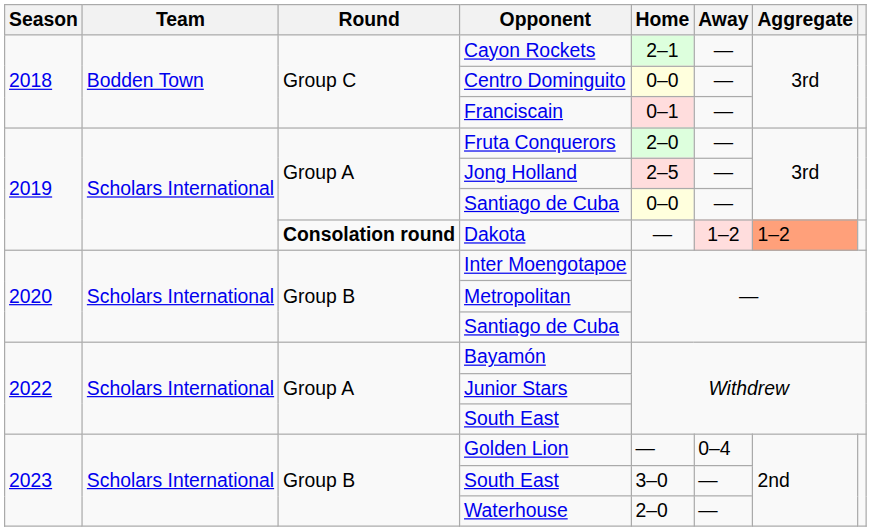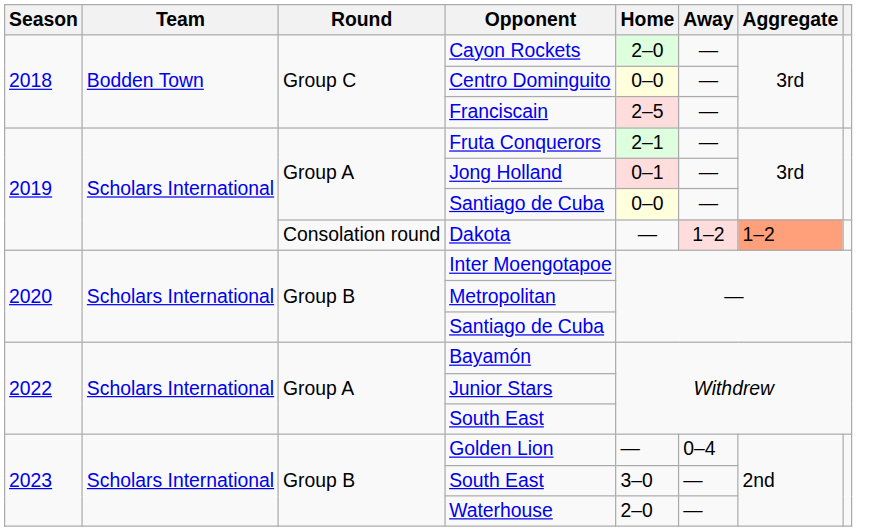 <table class="wikitable">
 <tr>
 <th>Season</th>
 <th>Team</th>
 <th>Round</th>
 <th>Opponent</th>
 <th>Home</th>
 <th>Away</th>
 <th>Aggregate</th>
 <th></th>
 </tr>
 <tr>
 <td rowspan="3"><a href='#'>2018</a></td>
 <td rowspan="3"><a href='#'>Bodden Town</a></td>
 <td rowspan="3">Group C</td>
 <td> <a href='#'>Cayon Rockets</a></td>
-<td bgcolor="#ddffdd" style="text-align:center;">2–1</td>
+<td bgcolor="#ddffdd" style="text-align:center;">2–0</td>
 <td style="text-align:center;">—</td>
 <td style="text-align:center;" rowspan="3">3rd</td>
 <td rowspan="3"></td>
 </tr>
 <tr>
 <td> <a href='#'>Centro Dominguito</a></td>
 <td bgcolor="#ffffdd" style="text-align:center;">0–0</td>
 <td style="text-align:center;">—</td>
 </tr>
 <tr>
 <td> <a href='#'>Franciscain</a></td>
-<td bgcolor="#ffdddd" style="text-align:center;">0–1</td>
+<td bgcolor="#ffdddd" style="text-align:center;">2–5</td>
 <td style="text-align:center;">—</td>
 </tr>
 <tr>
 <td rowspan="4"><a href='#'>2019</a></td>
 <td rowspan="4"><a href='#'>Scholars International</a></td>
 <td rowspan="3">Group A</td>
 <td> <a href='#'>Fruta Conquerors</a></td>
-<td bgcolor="#ddffdd" style="text-align:center;">2–0</td>
+<td bgcolor="#ddffdd" style="text-align:center;">2–1</td>
 <td style="text-align:center;">—</td>
 <td style="text-align:center;" rowspan="3">3rd</td>
 <td rowspan="3"></td>
 </tr>
 <tr>
 <td> <a href='#'>Jong Holland</a></td>
-<td bgcolor="#ffdddd" style="text-align:center;">2–5</td>
+<td bgcolor="#ffdddd" style="text-align:center;">0–1</td>
 <td style="text-align:center;">—</td>
 </tr>
 <tr>
 <td> <a href='#'>Santiago de Cuba</a></td>
 <td bgcolor="#ffffdd" style="text-align:center;">0–0</td>
 <td style="text-align:center;">—</td>
 </tr>
 <tr>
-<td><strong>Consolation round</strong></td>
+<td>Consolation round</td>
 <td> <a href='#'>Dakota</a></td>
 <td style="text-align:center;">—</td>
 <td bgcolor="#ffdddd" style="text-align:center;">1–2</td>
 <td style="background: lightsalmon;">1–2</td>
 <td></td>
 </tr>
 <tr>
 <td rowspan="3"><a href='#'>2020</a></td>
 <td rowspan="3"><a href='#'>Scholars International</a></td>
 <td rowspan="3">Group B</td>
 <td> <a href='#'>Inter Moengotapoe</a></td>
 <td colspan="4" rowspan="3" style="text-align:center;">—</td>
 </tr>
 <tr>
 <td> <a href='#'>Metropolitan</a></td>
 </tr>
 <tr>
 <td> <a href='#'>Santiago de Cuba</a></td>
 </tr>
 <tr>
 <td rowspan="3"><a href='#'>2022</a></td>
 <td rowspan="3"><a href='#'>Scholars International</a></td>
 <td rowspan="3">Group A</td>
 <td> <a href='#'>Bayamón</a></td>
 <td colspan="4" rowspan="3" style="text-align:center;"><em>Withdrew</em></td>
 </tr>
 <tr>
 <td> <a href='#'>Junior Stars</a></td>
 </tr>
 <tr>
 <td> <a href='#'>South East</a></td>
 </tr>
 <tr>
 <td rowspan="4"><a href='#'>2023</a></td>
 <td rowspan="4"><a href='#'>Scholars International</a></td>
 <td rowspan="3">Group B</td>
 <td> <a href='#'>Golden Lion</a></td>
 <td>—</td>
 <td>0–4</td>
 <td rowspan="3">2nd</td>
 <td rowspan="3"></td>
 </tr>
 <tr>
 <td> <a href='#'>South East</a></td>
 <td>3–0</td>
 <td>—</td>
 </tr>
 <tr>
 <td> <a href='#'>Waterhouse</a></td>
 <td>2–0</td>
 <td>—</td>
 </tr>
 </table>
